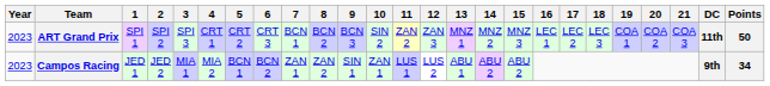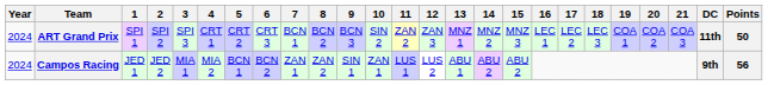 <table class="wikitable" style="text-align:center; font-size:85%">
 <tr>
 <th scope="col">Year</th>
 <th scope="col">Team</th>
 <th scope="col">1</th>
 <th scope="col">2</th>
 <th scope="col">3</th>
 <th scope="col">4</th>
 <th scope="col">5</th>
 <th scope="col">6</th>
 <th scope="col">7</th>
 <th scope="col">8</th>
 <th scope="col">9</th>
 <th scope="col">10</th>
 <th scope="col">11</th>
 <th scope="col">12</th>
 <th scope="col">13</th>
 <th scope="col">14</th>
 <th scope="col">15</th>
 <th scope="col">16</th>
 <th scope="col">17</th>
 <th scope="col">18</th>
 <th scope="col">19</th>
 <th scope="col">20</th>
 <th scope="col">21</th>
 <th scope="col">DC</th>
 <th scope="col">Points</th>
 </tr>
 <tr>
-<td scope="row"><a href='#'>2023</a></td>
+<td scope="row"><a href='#'>2024</a></td>
 <th nowrap><a href='#'>ART Grand Prix</a></th>
 <td style="background:#EFCFFF;"><a href='#'>SPI<br>1</a><br></td>
 <td style="background:#CFCFFF;"><a href='#'>SPI<br>2</a><br></td>
 <td style="background:#DFFFDF;"><a href='#'>SPI<br>3</a><br></td>
 <td style="background:#CFCFFF;"><a href='#'>CRT<br>1</a><br></td>
 <td style="background:#CFCFFF;"><a href='#'>CRT<br>2</a><br></td>
 <td style="background:#DFFFDF;"><a href='#'>CRT<br>3</a><br></td>
 <td style="background:#DFFFDF;"><a href='#'>BCN<br>1</a><br></td>
 <td style="background:#CFCFFF;"><a href='#'>BCN<br>2</a><br></td>
 <td style="background:#CFCFFF;"><a href='#'>BCN<br>3</a><br></td>
 <td style="background:#DFFFDF;"><a href='#'>SIN<br>2</a><br></td>
 <td style="background:#FFFFBF;"><a href='#'>ZAN<br>2</a><br></td>
 <td style="background:#DFFFDF;"><a href='#'>ZAN<br>3</a><br></td>
 <td style="background:#EFCFFF;"><a href='#'>MNZ<br>1</a><br></td>
 <td style="background:#DFFFDF;"><a href='#'>MNZ<br>2</a><br></td>
 <td style="background:#DFFFDF;"><a href='#'>MNZ<br>3</a><br></td>
 <td style="background:#DFFFDF;"><a href='#'>LEC<br>1</a><br></td>
 <td style="background:#DFFFDF;"><a href='#'>LEC<br>2</a><br></td>
 <td style="background:#DFFFDF;"><a href='#'>LEC<br>3</a><br></td>
 <td style="background:#CFCFFF;"><a href='#'>COA<br>1</a><br></td>
 <td style="background:#CFCFFF;"><a href='#'>COA<br>2</a><br></td>
 <td style="background:#CFCFFF;"><a href='#'>COA<br>3</a><br></td>
 <th>11th</th>
 <th>50</th>
 </tr>
 <tr>
-<td scope="row"><a href='#'>2023</a></td>
+<td scope="row"><a href='#'>2024</a></td>
 <th nowrap><a href='#'>Campos Racing</a></th>
 <td style="background:#DFFFDF;"><a href='#'>JED<br>1</a><br></td>
 <td style="background:#DFFFDF;"><a href='#'>JED<br>2</a><br></td>
 <td style="background:#CFCFFF;"><a href='#'>MIA<br>1</a><br></td>
 <td style="background:#DFFFDF;"><a href='#'>MIA<br>2</a><br></td>
 <td style="background:#CFCFFF;"><a href='#'>BCN<br>1</a><br></td>
 <td style="background:#CFCFFF;"><a href='#'>BCN<br>2</a><br></td>
 <td style="background:#DFFFDF;"><a href='#'>ZAN<br>1</a><br></td>
 <td style="background:#DFFFDF;"><a href='#'>ZAN<br>2</a><br></td>
 <td style="background:#DFFFDF;"><a href='#'>SIN<br>1</a><br></td>
 <td style="background:#DFFFDF;"><a href='#'>ZAN<br>1</a><br></td>
 <td style="background:#CFCFFF;"><a href='#'>LUS<br>1</a><br></td>
 <td style="background:#FFFFFF;"><a href='#'>LUS<br>2</a><br></td>
 <td style="background:#DFFFDF;"><a href='#'>ABU<br>1</a><br></td>
 <td style="background:#EFCFFF;"><a href='#'>ABU<br>2</a><br></td>
 <td style="background:#DFFFDF;"><a href='#'>ABU<br>2</a><br></td>
 <td colspan=6></td>
 <th>9th</th>
-<th>34</th>
+<th>56</th>
 </tr>
 </table>
